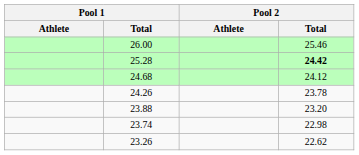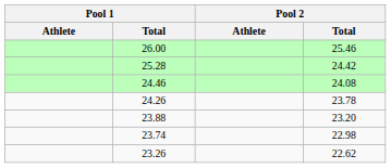 <table class="wikitable" style="font-size:90%; text-align:center;">
 <tr>
 <th colspan=2 width=250>Pool 1</th>
 <th colspan=2 width=250>Pool 2</th>
 </tr>
 <tr>
 <th>Athlete</th>
 <th>Total</th>
 <th>Athlete</th>
 <th>Total</th>
 </tr>
 <tr bgcolor=bbffbb>
 <td align=left></td>
 <td>26.00</td>
 <td align=left></td>
 <td>25.46</td>
 </tr>
 <tr bgcolor=bbffbb>
 <td align=left></td>
 <td>25.28</td>
 <td align=left></td>
-<td><strong>24.42</strong></td>
+<td>24.42</td>
 </tr>
 <tr bgcolor=bbffbb>
 <td align=left></td>
-<td>24.68</td>
+<td>24.46</td>
 <td align=left></td>
-<td>24.12</td>
+<td>24.08</td>
 </tr>
 <tr>
 <td align=left></td>
 <td>24.26</td>
 <td align=left></td>
 <td>23.78</td>
 </tr>
 <tr>
 <td align=left></td>
 <td>23.88</td>
 <td align=left></td>
 <td>23.20</td>
 </tr>
 <tr>
 <td align=left></td>
 <td>23.74</td>
 <td align=left></td>
 <td>22.98</td>
 </tr>
 <tr>
 <td align=left></td>
 <td>23.26</td>
 <td align=left></td>
 <td>22.62</td>
 </tr>
 </table>
